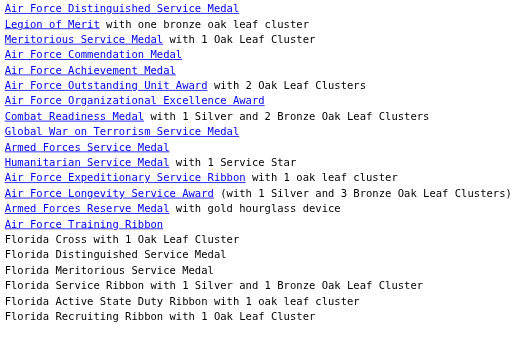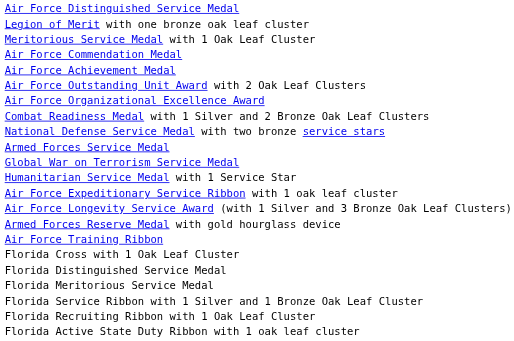 <table>
 <tr>
 <td></td>
 <td><a href='#'>Air Force Distinguished Service Medal</a></td>
 </tr>
 <tr>
 <td></td>
 <td><a href='#'>Legion of Merit</a> with one bronze oak leaf cluster</td>
 </tr>
 <tr>
 <td></td>
 <td><a href='#'>Meritorious Service Medal</a> with 1 Oak Leaf Cluster</td>
 </tr>
 <tr>
 <td></td>
 <td><a href='#'>Air Force Commendation Medal</a></td>
 </tr>
 <tr>
 <td></td>
 <td><a href='#'>Air Force Achievement Medal</a></td>
 </tr>
 <tr>
 <td></td>
 <td><a href='#'>Air Force Outstanding Unit Award</a> with 2 Oak Leaf Clusters</td>
 </tr>
 <tr>
 <td></td>
 <td><a href='#'>Air Force Organizational Excellence Award</a></td>
 </tr>
 <tr>
 <td></td>
 <td><a href='#'>Combat Readiness Medal</a> with 1 Silver and 2 Bronze Oak Leaf Clusters</td>
 </tr>
 <tr>
 <td></td>
-<td><a href='#'>Global War on Terrorism Service Medal</a></td>
+<td><a href='#'>National Defense Service Medal</a> with two bronze <a href='#'>service stars</a></td>
 </tr>
 <tr>
 <td></td>
 <td><a href='#'>Armed Forces Service Medal</a></td>
+</tr>
+<tr>
+<td></td>
+<td><a href='#'>Global War on Terrorism Service Medal</a></td>
 </tr>
 <tr>
 <td></td>
 <td><a href='#'>Humanitarian Service Medal</a> with 1 Service Star</td>
 </tr>
 <tr>
 <td></td>
 <td><a href='#'>Air Force Expeditionary Service Ribbon</a> with 1 oak leaf cluster</td>
 </tr>
 <tr>
 <td></td>
 <td><a href='#'>Air Force Longevity Service Award</a> (with 1 Silver and 3 Bronze Oak Leaf Clusters)</td>
 </tr>
 <tr>
 <td></td>
 <td><a href='#'>Armed Forces Reserve Medal</a> with gold hourglass device</td>
 </tr>
 <tr>
 <td></td>
 <td><a href='#'>Air Force Training Ribbon</a></td>
 </tr>
 <tr>
 <td></td>
 <td>Florida Cross with 1 Oak Leaf Cluster</td>
 </tr>
 <tr>
 <td></td>
 <td>Florida Distinguished Service Medal</td>
 </tr>
 <tr>
 <td></td>
 <td>Florida Meritorious Service Medal</td>
 </tr>
 <tr>
 <td></td>
 <td>Florida Service Ribbon with 1 Silver and 1 Bronze Oak Leaf Cluster</td>
 </tr>
 <tr>
 <td></td>
-<td>Florida Active State Duty Ribbon with 1 oak leaf cluster</td>
+<td>Florida Recruiting Ribbon with 1 Oak Leaf Cluster</td>
 </tr>
 <tr>
 <td></td>
-<td>Florida Recruiting Ribbon with 1 Oak Leaf Cluster</td>
+<td>Florida Active State Duty Ribbon with 1 oak leaf cluster</td>
 </tr>
 </table>
